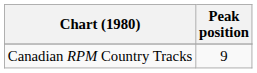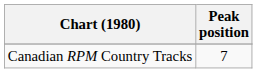 <table class="wikitable sortable">
 <tr>
 <th align="left">Chart (1980)</th>
 <th align="center">Peak<br>position</th>
 </tr>
 <tr>
 </tr>
 <tr>
 </tr>
 <tr>
 <td align="left">Canadian <em>RPM</em> Country Tracks</td>
-<td align="center">9</td>
+<td align="center">7</td>
 </tr>
 </table>
